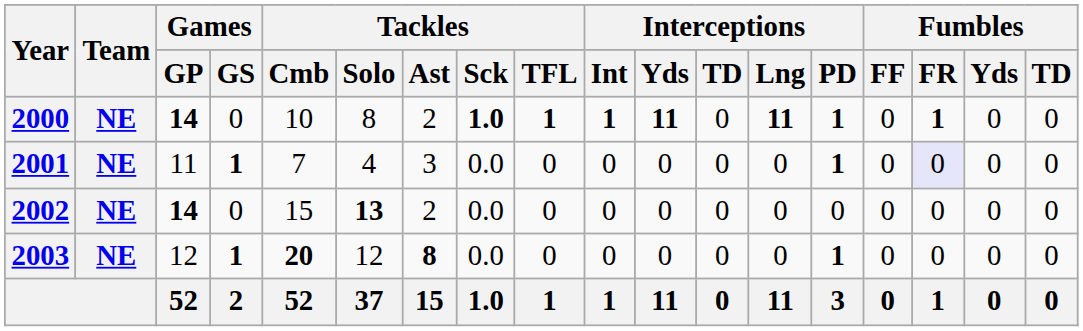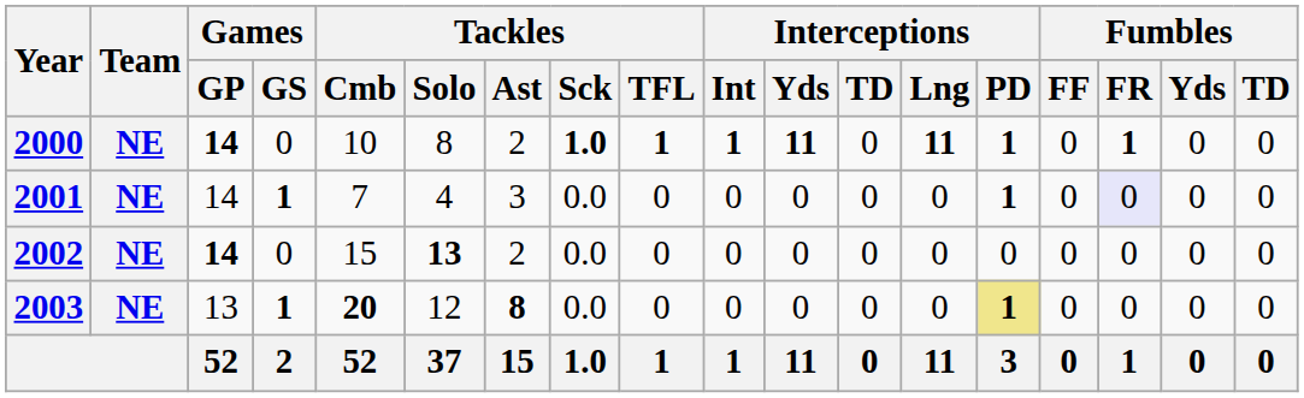 <table class="wikitable" style="text-align:center">
 <tr>
 <th rowspan="2">Year</th>
 <th rowspan="2">Team</th>
 <th colspan="2">Games</th>
 <th colspan="5">Tackles</th>
 <th colspan="5">Interceptions</th>
 <th colspan="4">Fumbles</th>
 </tr>
 <tr>
 <th>GP</th>
 <th>GS</th>
 <th>Cmb</th>
 <th>Solo</th>
 <th>Ast</th>
 <th>Sck</th>
 <th>TFL</th>
 <th>Int</th>
 <th>Yds</th>
 <th>TD</th>
 <th>Lng</th>
 <th>PD</th>
 <th>FF</th>
 <th>FR</th>
 <th>Yds</th>
 <th>TD</th>
 </tr>
 <tr>
 <th><a href='#'>2000</a></th>
 <th><a href='#'>NE</a></th>
 <td><strong>14</strong></td>
 <td>0</td>
 <td>10</td>
 <td>8</td>
 <td>2</td>
 <td><strong>1.0</strong></td>
 <td><strong>1</strong></td>
 <td><strong>1</strong></td>
 <td><strong>11</strong></td>
 <td>0</td>
 <td><strong>11</strong></td>
 <td><strong>1</strong></td>
 <td>0</td>
 <td><strong>1</strong></td>
 <td>0</td>
 <td>0</td>
 </tr>
 <tr>
 <th><a href='#'>2001</a></th>
 <th><a href='#'>NE</a></th>
-<td>11</td>
+<td>14</td>
 <td><strong>1</strong></td>
 <td>7</td>
 <td>4</td>
 <td>3</td>
 <td>0.0</td>
 <td>0</td>
 <td>0</td>
 <td>0</td>
 <td>0</td>
 <td>0</td>
 <td><strong>1</strong></td>
 <td>0</td>
 <td style="background: lavender;">0</td>
 <td>0</td>
 <td>0</td>
 </tr>
 <tr>
 <th><a href='#'>2002</a></th>
 <th><a href='#'>NE</a></th>
 <td><strong>14</strong></td>
 <td>0</td>
 <td>15</td>
 <td><strong>13</strong></td>
 <td>2</td>
 <td>0.0</td>
 <td>0</td>
 <td>0</td>
 <td>0</td>
 <td>0</td>
 <td>0</td>
 <td>0</td>
 <td>0</td>
 <td>0</td>
 <td>0</td>
 <td>0</td>
 </tr>
 <tr>
 <th><a href='#'>2003</a></th>
 <th><a href='#'>NE</a></th>
-<td>12</td>
+<td>13</td>
 <td><strong>1</strong></td>
 <td><strong>20</strong></td>
 <td>12</td>
 <td><strong>8</strong></td>
 <td>0.0</td>
 <td>0</td>
 <td>0</td>
 <td>0</td>
 <td>0</td>
 <td>0</td>
-<td><strong>1</strong></td>
+<td style="background: khaki;"><strong>1</strong></td>
 <td>0</td>
 <td>0</td>
 <td>0</td>
 <td>0</td>
 </tr>
 <tr>
 <th colspan="2"></th>
 <th>52</th>
 <th>2</th>
 <th>52</th>
 <th>37</th>
 <th>15</th>
 <th>1.0</th>
 <th>1</th>
 <th>1</th>
 <th>11</th>
 <th>0</th>
 <th>11</th>
 <th>3</th>
 <th>0</th>
 <th>1</th>
 <th>0</th>
 <th>0</th>
 </tr>
 </table>
